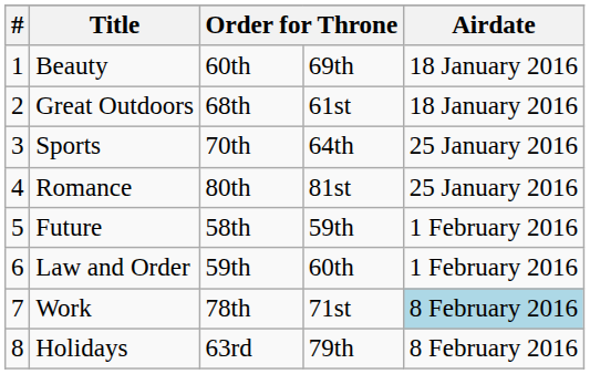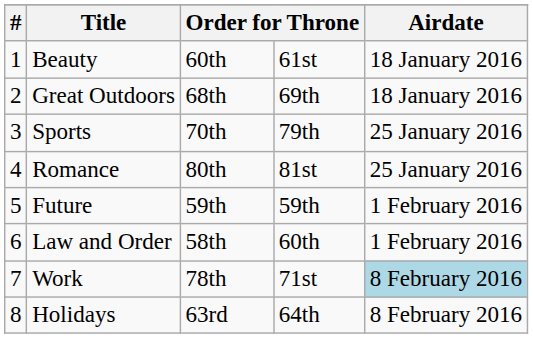 <table class="wikitable">
 <tr # in line>
 </tr>
 <tr>
 <th>#</th>
 <th>Title</th>
 <th colspan="2">Order for Throne</th>
 <th>Airdate</th>
 </tr>
 <tr>
 <td>1</td>
 <td>Beauty</td>
 <td>60th</td>
-<td>69th</td>
+<td>61st</td>
 <td>18 January 2016</td>
 </tr>
 <tr>
 <td>2</td>
 <td>Great Outdoors</td>
 <td>68th</td>
-<td>61st</td>
+<td>69th</td>
 <td>18 January 2016</td>
 </tr>
 <tr>
 <td>3</td>
 <td>Sports</td>
 <td>70th</td>
-<td>64th</td>
+<td>79th</td>
 <td>25 January 2016</td>
 </tr>
 <tr>
 <td>4</td>
 <td>Romance</td>
 <td>80th</td>
 <td>81st</td>
 <td>25 January 2016</td>
 </tr>
 <tr>
 <td>5</td>
 <td>Future</td>
-<td>58th</td>
+<td>59th</td>
 <td>59th</td>
 <td>1 February 2016</td>
 </tr>
 <tr>
 <td>6</td>
 <td>Law and Order</td>
-<td>59th</td>
+<td>58th</td>
 <td>60th</td>
 <td>1 February 2016</td>
 </tr>
 <tr>
 <td>7</td>
 <td>Work</td>
 <td>78th</td>
 <td>71st</td>
 <td style="background: lightblue;">8 February 2016</td>
 </tr>
 <tr>
 <td>8</td>
 <td>Holidays</td>
 <td>63rd</td>
-<td>79th</td>
+<td>64th</td>
 <td>8 February 2016</td>
 </tr>
 </table>
